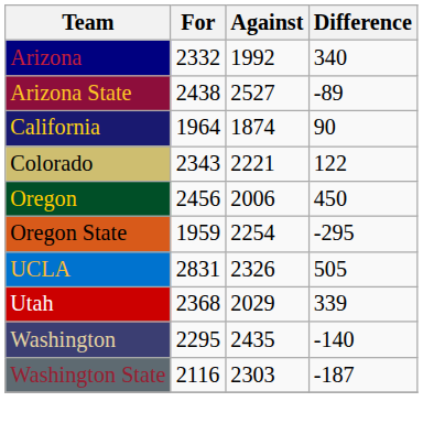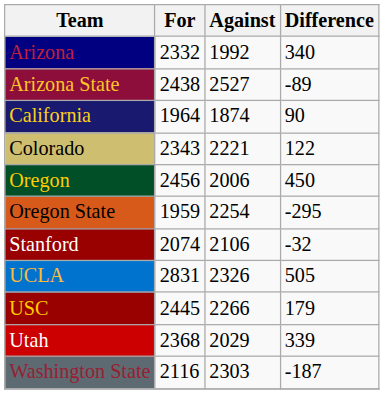 <table class="wikitable sortable">
 <tr>
 <th scope="col">Team</th>
 <th scope="col">For</th>
 <th scope="col">Against</th>
 <th scope="col">Difference</th>
 </tr>
 <tr>
 <td style="background:#000080; color:#C41E3A;">Arizona</td>
 <td>2332</td>
 <td>1992</td>
 <td>340</td>
 </tr>
 <tr>
 <td style="background:#8D0E3B; color:#FCC626;">Arizona State</td>
 <td>2438</td>
 <td>2527</td>
 <td>-89</td>
 </tr>
 <tr>
 <td style="background:#191970; color:#FCD116;">California</td>
 <td>1964</td>
 <td>1874</td>
 <td>90</td>
 </tr>
 <tr>
 <td style="background:#CEBE70; color:#000000;">Colorado</td>
 <td>2343</td>
 <td>2221</td>
 <td>122</td>
 </tr>
 <tr>
 <td style="background:#004F27; color:#FFCC00;">Oregon</td>
 <td>2456</td>
 <td>2006</td>
 <td>450</td>
 </tr>
 <tr>
 <td style="background:#D85A1A; color:#000000;">Oregon State</td>
 <td>1959</td>
 <td>2254</td>
 <td>-295</td>
 </tr>
 <tr>
+<td style="background:#990000; color:#FFFFFF;">Stanford</td>
+<td>2074</td>
+<td>2106</td>
+<td>-32</td>
+</tr>
+<tr>
 <td style="background:#0073CF; color:#FEBB36;">UCLA</td>
 <td>2831</td>
 <td>2326</td>
 <td>505</td>
 </tr>
 <tr>
+<td style="background:#990000; color:#FFCC00;">USC</td>
+<td>2445</td>
+<td>2266</td>
+<td>179</td>
+</tr>
+<tr>
 <td style="background:#CC0000; color:#FFFFFF;">Utah</td>
 <td>2368</td>
 <td>2029</td>
 <td>339</td>
-</tr>
-<tr>
-<td style="background:#3B3E72; color:#E2D2A3;">Washington</td>
-<td>2295</td>
-<td>2435</td>
-<td>-140</td>
 </tr>
 <tr>
 <td style="background:#5E6A71; color:#981E32;">Washington State</td>
 <td>2116</td>
 <td>2303</td>
 <td>-187</td>
 </tr>
 <tr>
 </tr>
 </table>
